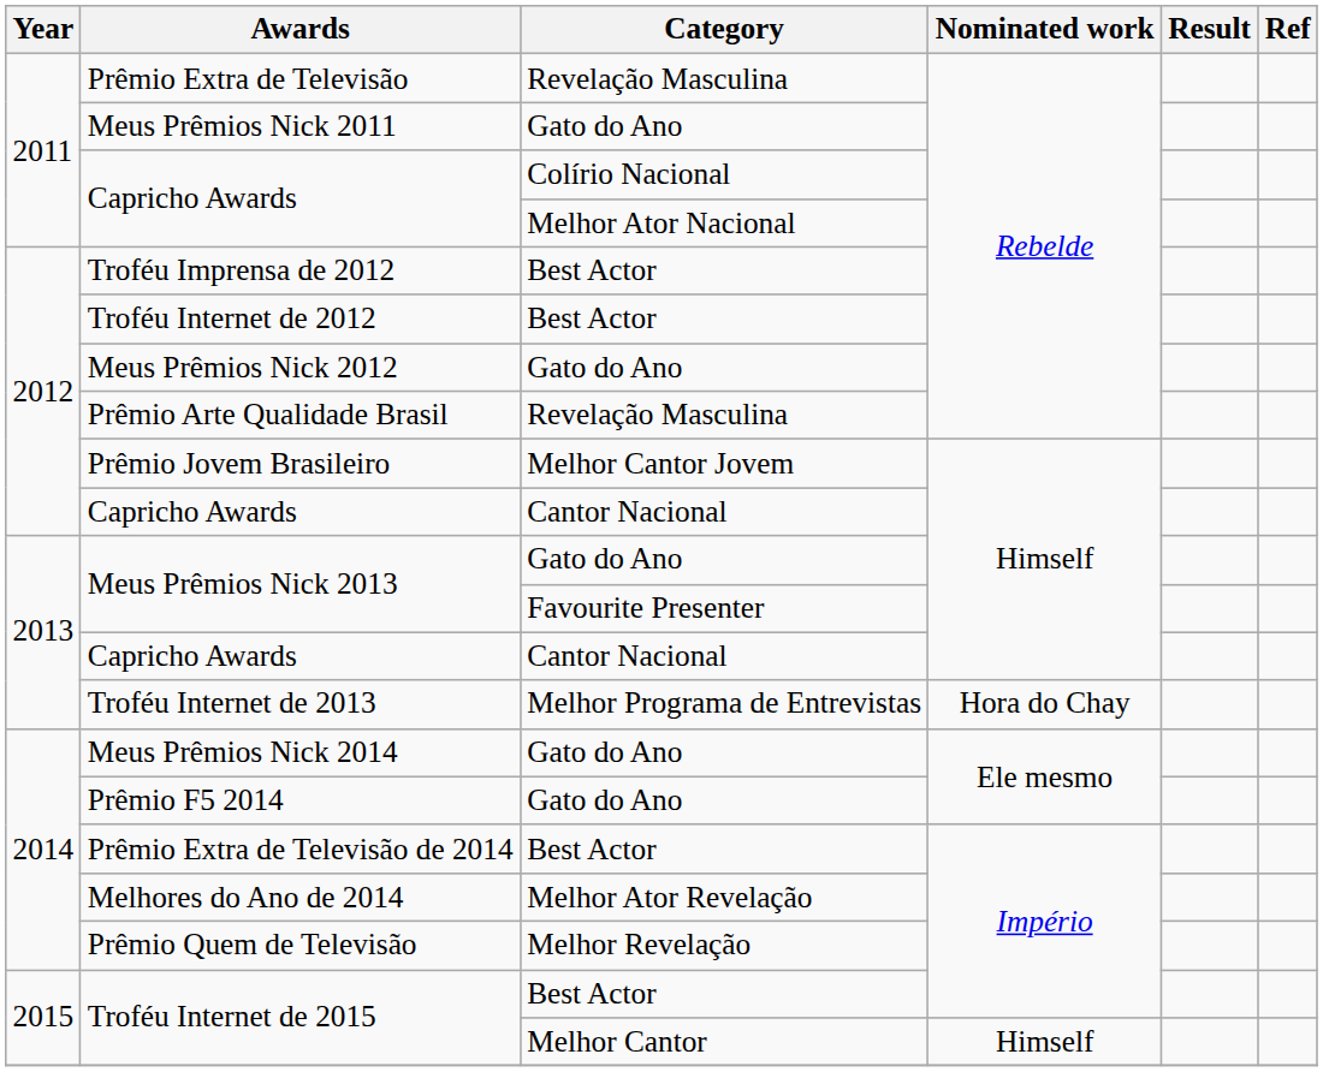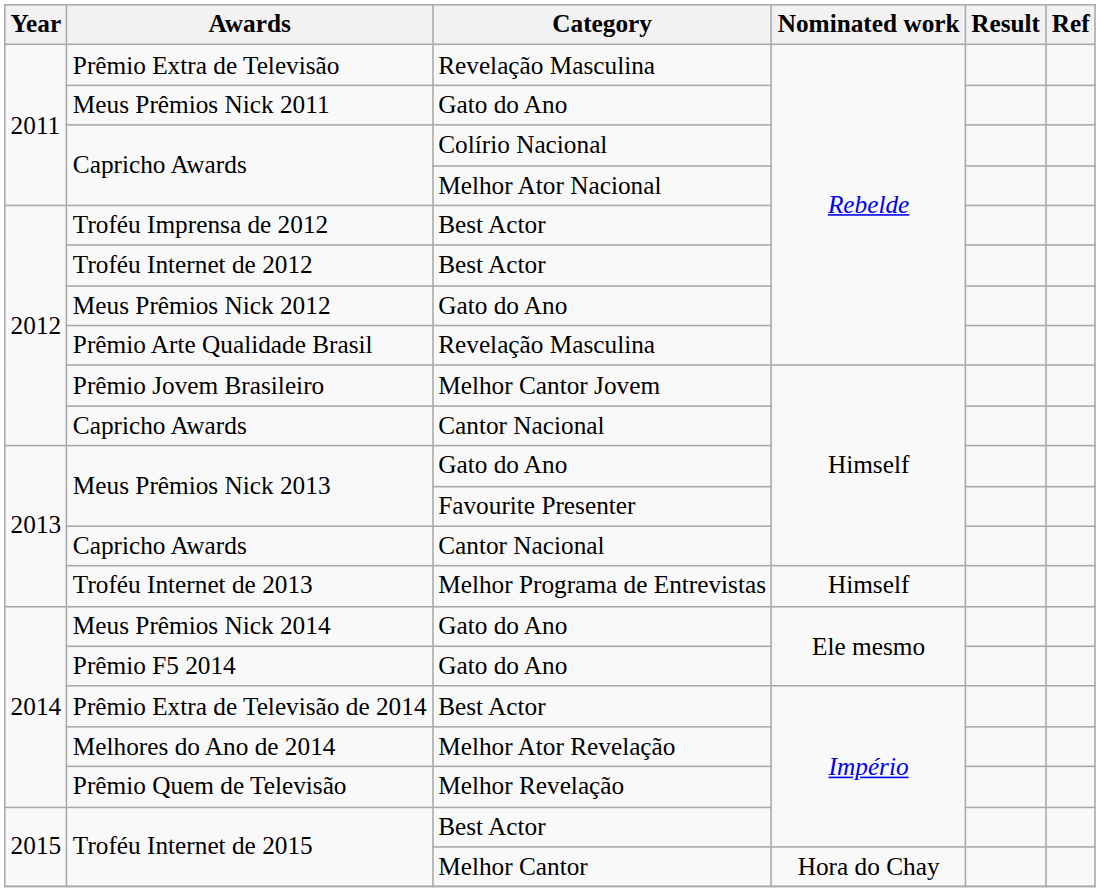 <table class="wikitable">
 <tr>
 <th>Year</th>
 <th>Awards</th>
 <th>Category</th>
 <th>Nominated work</th>
 <th>Result</th>
 <th>Ref</th>
 </tr>
 <tr>
 <td rowspan="4">2011</td>
 <td>Prêmio Extra de Televisão</td>
 <td>Revelação Masculina</td>
 <td rowspan="8" style="text-align:center;"><em><a href='#'>Rebelde</a></em></td>
 <td></td>
 <td></td>
 </tr>
 <tr>
 <td>Meus Prêmios Nick 2011</td>
 <td>Gato do Ano</td>
 <td></td>
 <td></td>
 </tr>
 <tr>
 <td rowspan="2">Capricho Awards</td>
 <td>Colírio Nacional</td>
 <td></td>
 <td></td>
 </tr>
 <tr>
 <td>Melhor Ator Nacional</td>
 <td></td>
 <td></td>
 </tr>
 <tr>
 <td rowspan="6">2012</td>
 <td>Troféu Imprensa de 2012</td>
 <td>Best Actor</td>
 <td></td>
 <td></td>
 </tr>
 <tr>
 <td>Troféu Internet de 2012</td>
 <td>Best Actor</td>
 <td></td>
 <td></td>
 </tr>
 <tr>
 <td>Meus Prêmios Nick 2012</td>
 <td>Gato do Ano</td>
 <td></td>
 <td></td>
 </tr>
 <tr>
 <td>Prêmio Arte Qualidade Brasil</td>
 <td>Revelação Masculina</td>
 <td></td>
 <td></td>
 </tr>
 <tr>
 <td>Prêmio Jovem Brasileiro</td>
 <td>Melhor Cantor Jovem</td>
 <td rowspan="5" style="text-align:center;">Himself</td>
 <td></td>
 <td></td>
 </tr>
 <tr>
 <td>Capricho Awards</td>
 <td>Cantor Nacional</td>
 <td></td>
 <td></td>
 </tr>
 <tr>
 <td rowspan="4">2013</td>
 <td rowspan="2">Meus Prêmios Nick 2013</td>
 <td>Gato do Ano</td>
 <td></td>
 <td></td>
 </tr>
 <tr>
 <td>Favourite Presenter</td>
 <td></td>
 <td></td>
 </tr>
 <tr>
 <td rowspan="1">Capricho Awards</td>
 <td>Cantor Nacional</td>
 <td></td>
 <td></td>
 </tr>
 <tr>
 <td>Troféu Internet de 2013</td>
 <td>Melhor Programa de Entrevistas</td>
-<td style="text-align:center;">Hora do Chay</td>
+<td style="text-align:center;">Himself</td>
 <td></td>
 <td></td>
 </tr>
 <tr>
 <td rowspan="5">2014</td>
 <td>Meus Prêmios Nick 2014</td>
 <td>Gato do Ano</td>
 <td rowspan="2" style="text-align:center;">Ele mesmo</td>
 <td></td>
 <td></td>
 </tr>
 <tr>
 <td>Prêmio F5 2014</td>
 <td>Gato do Ano</td>
 <td></td>
 <td></td>
 </tr>
 <tr>
 <td>Prêmio Extra de Televisão de 2014</td>
 <td>Best Actor</td>
 <td rowspan="4" style="text-align:center;"><em><a href='#'>Império</a></em></td>
 <td></td>
 <td></td>
 </tr>
 <tr>
 <td>Melhores do Ano de 2014</td>
 <td>Melhor Ator Revelação</td>
 <td></td>
 <td></td>
 </tr>
 <tr>
 <td>Prêmio Quem de Televisão</td>
 <td>Melhor Revelação</td>
 <td></td>
 <td></td>
 </tr>
 <tr>
 <td rowspan="2">2015</td>
 <td rowspan="2">Troféu Internet de 2015</td>
 <td>Best Actor</td>
 <td></td>
 <td></td>
 </tr>
 <tr>
 <td>Melhor Cantor</td>
-<td style="text-align:center;">Himself</td>
+<td style="text-align:center;">Hora do Chay</td>
 <td></td>
 <td></td>
 </tr>
 <tr>
 </tr>
 </table>
